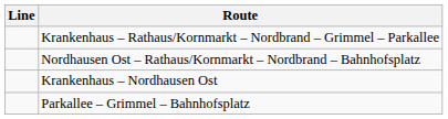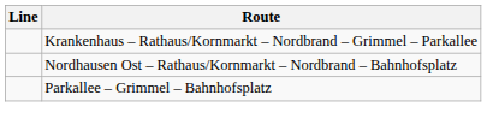 <table class="wikitable">
 <tr>
 <th>Line</th>
 <th>Route</th>
 </tr>
 <tr>
 <td></td>
 <td>Krankenhaus – Rathaus/Kornmarkt – Nordbrand – Grimmel – Parkallee</td>
 </tr>
 <tr>
 <td></td>
 <td>Nordhausen Ost – Rathaus/Kornmarkt – Nordbrand – Bahnhofsplatz</td>
 </tr>
 <tr>
 <td></td>
-<td>Krankenhaus – Nordhausen Ost</td>
-</tr>
-<tr>
-<td></td>
 <td>Parkallee – Grimmel – Bahnhofsplatz</td>
 </tr>
 </table>
